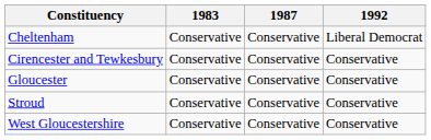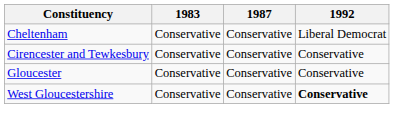 <table class="wikitable">
 <tr>
 <th>Constituency</th>
 <th>1983</th>
 <th>1987</th>
 <th>1992</th>
 </tr>
 <tr>
 <td><a href='#'>Cheltenham</a></td>
 <td bgcolor=>Conservative</td>
 <td bgcolor=>Conservative</td>
 <td bgcolor=>Liberal Democrat</td>
 </tr>
 <tr>
 <td><a href='#'>Cirencester and Tewkesbury</a></td>
 <td bgcolor=>Conservative</td>
 <td bgcolor=>Conservative</td>
 <td bgcolor=>Conservative</td>
 </tr>
 <tr>
 <td><a href='#'>Gloucester</a></td>
 <td bgcolor=>Conservative</td>
 <td bgcolor=>Conservative</td>
 <td bgcolor=>Conservative</td>
 </tr>
 <tr>
-<td><a href='#'>Stroud</a></td>
-<td bgcolor=>Conservative</td>
-<td bgcolor=>Conservative</td>
-<td bgcolor=>Conservative</td>
-</tr>
-<tr>
 <td><a href='#'>West Gloucestershire</a></td>
 <td bgcolor=>Conservative</td>
 <td bgcolor=>Conservative</td>
-<td bgcolor=>Conservative</td>
+<td bgcolor=><strong>Conservative</strong></td>
 </tr>
 </table>
